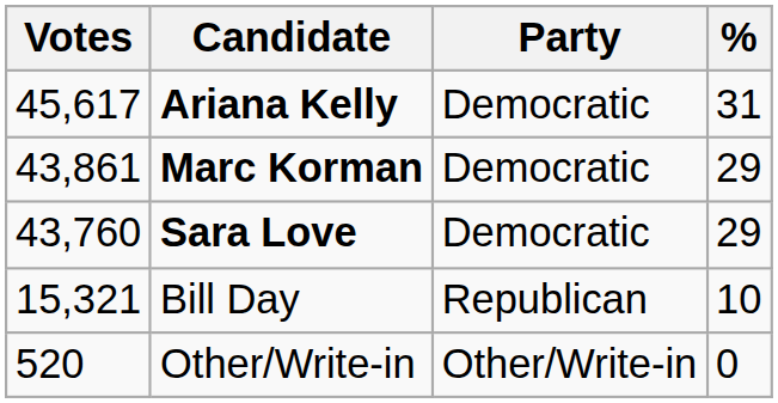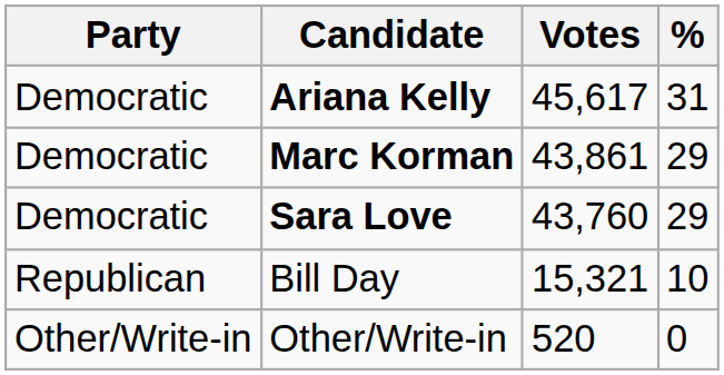 <table class="wikitable">
 <tr>
+<th>Party</th>
+<th>Candidate</th>
 <th>Votes</th>
-<th>Candidate</th>
-<th>Party</th>
 <th>%</th>
 </tr>
 <tr>
+<td>Democratic</td>
+<td><strong>Ariana Kelly</strong></td>
 <td>45,617</td>
-<td><strong>Ariana Kelly</strong></td>
-<td>Democratic</td>
 <td>31</td>
 </tr>
 <tr>
+<td>Democratic</td>
+<td><strong>Marc Korman</strong></td>
 <td>43,861</td>
-<td><strong>Marc Korman</strong></td>
-<td>Democratic</td>
 <td>29</td>
 </tr>
 <tr>
+<td>Democratic</td>
+<td><strong>Sara Love</strong></td>
 <td>43,760</td>
-<td><strong>Sara Love</strong></td>
-<td>Democratic</td>
 <td>29</td>
 </tr>
 <tr>
+<td>Republican</td>
+<td>Bill Day</td>
 <td>15,321</td>
-<td>Bill Day</td>
-<td>Republican</td>
 <td>10</td>
 </tr>
 <tr>
-<td>520</td>
 <td>Other/Write-in</td>
 <td>Other/Write-in</td>
+<td>520</td>
 <td>0</td>
 </tr>
 </table>
